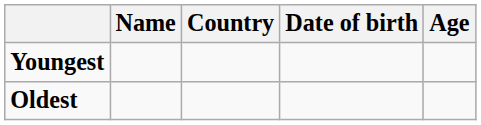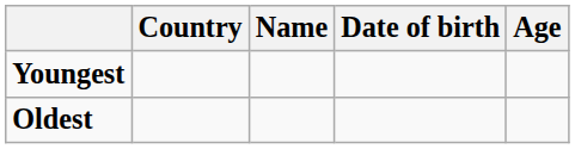 <table class="wikitable">
 <tr>
 <th></th>
+<th><strong>Country</strong></th>
 <th><strong>Name</strong></th>
-<th><strong>Country</strong></th>
 <th><strong>Date of birth</strong></th>
 <th><strong>Age</strong></th>
 </tr>
 <tr>
 <td><strong>Youngest</strong></td>
 <td></td>
 <td></td>
 <td></td>
 <td></td>
 </tr>
 <tr>
 <td><strong>Oldest</strong></td>
 <td></td>
 <td></td>
 <td></td>
 <td></td>
 </tr>
 </table>
